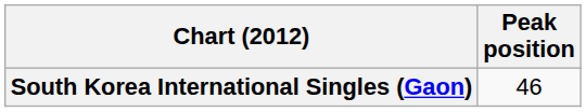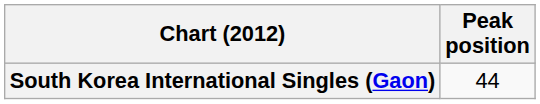 <table class="wikitable plainrowheaders">
 <tr>
 <th scope="col">Chart (2012)</th>
 <th scope="col">Peak<br>position</th>
 </tr>
 <tr>
 <th scope="row">South Korea International Singles (<a href='#'>Gaon</a>)</th>
-<td style="text-align:center;">46</td>
+<td style="text-align:center;">44</td>
 </tr>
 </table>
